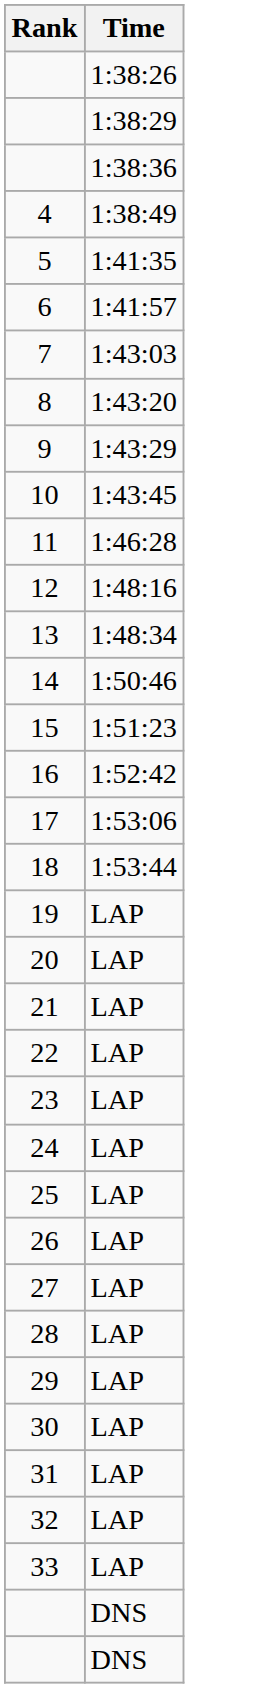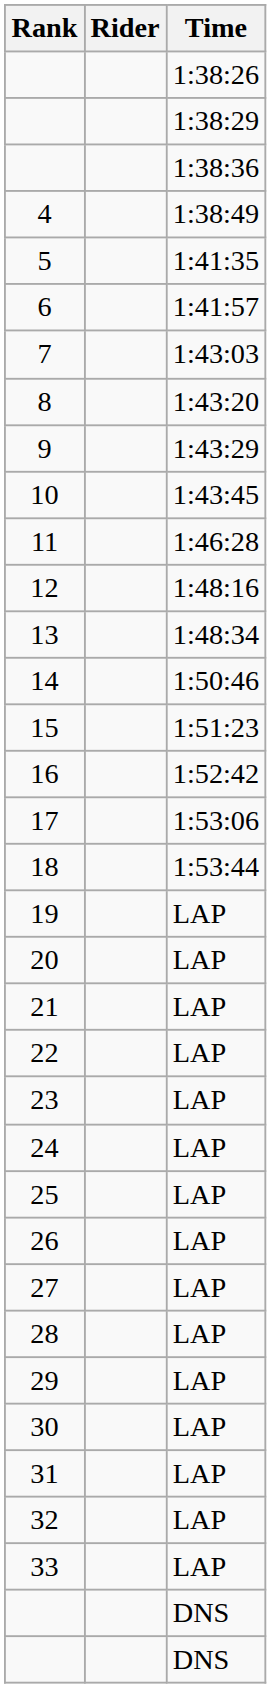 <table class="wikitable" style="font-size:95%" style="width:35em;">
 <tr>
 <th>Rank</th>
+<th>Rider</th>
 <th>Time</th>
 </tr>
 <tr>
 <td align=center></td>
+<td></td>
 <td>1:38:26</td>
 </tr>
 <tr>
 <td align=center></td>
+<td></td>
 <td>1:38:29</td>
 </tr>
 <tr>
 <td align=center></td>
+<td></td>
 <td>1:38:36</td>
 </tr>
 <tr>
 <td align=center>4</td>
+<td></td>
 <td>1:38:49</td>
 </tr>
 <tr>
 <td align=center>5</td>
+<td></td>
 <td>1:41:35</td>
 </tr>
 <tr>
 <td align=center>6</td>
+<td></td>
 <td>1:41:57</td>
 </tr>
 <tr>
 <td align=center>7</td>
+<td></td>
 <td>1:43:03</td>
 </tr>
 <tr>
 <td align=center>8</td>
+<td></td>
 <td>1:43:20</td>
 </tr>
 <tr>
 <td align=center>9</td>
+<td></td>
 <td>1:43:29</td>
 </tr>
 <tr>
 <td align=center>10</td>
+<td></td>
 <td>1:43:45</td>
 </tr>
 <tr>
 <td align=center>11</td>
+<td></td>
 <td>1:46:28</td>
 </tr>
 <tr>
 <td align=center>12</td>
+<td></td>
 <td>1:48:16</td>
 </tr>
 <tr>
 <td align=center>13</td>
+<td></td>
 <td>1:48:34</td>
 </tr>
 <tr>
 <td align=center>14</td>
+<td></td>
 <td>1:50:46</td>
 </tr>
 <tr>
 <td align=center>15</td>
+<td></td>
 <td>1:51:23</td>
 </tr>
 <tr>
 <td align=center>16</td>
+<td></td>
 <td>1:52:42</td>
 </tr>
 <tr>
 <td align=center>17</td>
+<td></td>
 <td>1:53:06</td>
 </tr>
 <tr>
 <td align=center>18</td>
+<td></td>
 <td>1:53:44</td>
 </tr>
 <tr>
 <td align=center>19</td>
+<td></td>
 <td>LAP</td>
 </tr>
 <tr>
 <td align=center>20</td>
+<td></td>
 <td>LAP</td>
 </tr>
 <tr>
 <td align=center>21</td>
+<td></td>
 <td>LAP</td>
 </tr>
 <tr>
 <td align=center>22</td>
+<td></td>
 <td>LAP</td>
 </tr>
 <tr>
 <td align=center>23</td>
+<td></td>
 <td>LAP</td>
 </tr>
 <tr>
 <td align=center>24</td>
+<td></td>
 <td>LAP</td>
 </tr>
 <tr>
 <td align=center>25</td>
+<td></td>
 <td>LAP</td>
 </tr>
 <tr>
 <td align=center>26</td>
+<td></td>
 <td>LAP</td>
 </tr>
 <tr>
 <td align=center>27</td>
+<td></td>
 <td>LAP</td>
 </tr>
 <tr>
 <td align=center>28</td>
+<td></td>
 <td>LAP</td>
 </tr>
 <tr>
 <td align=center>29</td>
+<td></td>
 <td>LAP</td>
 </tr>
 <tr>
 <td align=center>30</td>
+<td></td>
 <td>LAP</td>
 </tr>
 <tr>
 <td align=center>31</td>
+<td></td>
 <td>LAP</td>
 </tr>
 <tr>
 <td align=center>32</td>
+<td></td>
 <td>LAP</td>
 </tr>
 <tr>
 <td align=center>33</td>
+<td></td>
 <td>LAP</td>
 </tr>
 <tr>
 <td align=center></td>
+<td></td>
 <td>DNS</td>
 </tr>
 <tr>
 <td align=center></td>
+<td></td>
 <td>DNS</td>
 </tr>
 </table>
